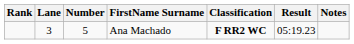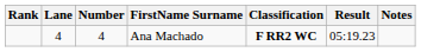 <table class="wikitable sortable" style="text-align:center">
 <tr>
 <th>Rank</th>
 <th>Lane</th>
 <th>Number</th>
 <th>FirstName Surname</th>
 <th>Classification</th>
 <th>Result</th>
 <th>Notes</th>
 </tr>
 <tr>
 <td></td>
-<td>3</td>
-<td>5</td>
+<td>4</td>
+<td>4</td>
 <td style="text-align:left"> Ana Machado</td>
 <td><strong>F RR2 WC</strong></td>
 <td>05:19.23</td>
 <td></td>
 </tr>
 </table>
